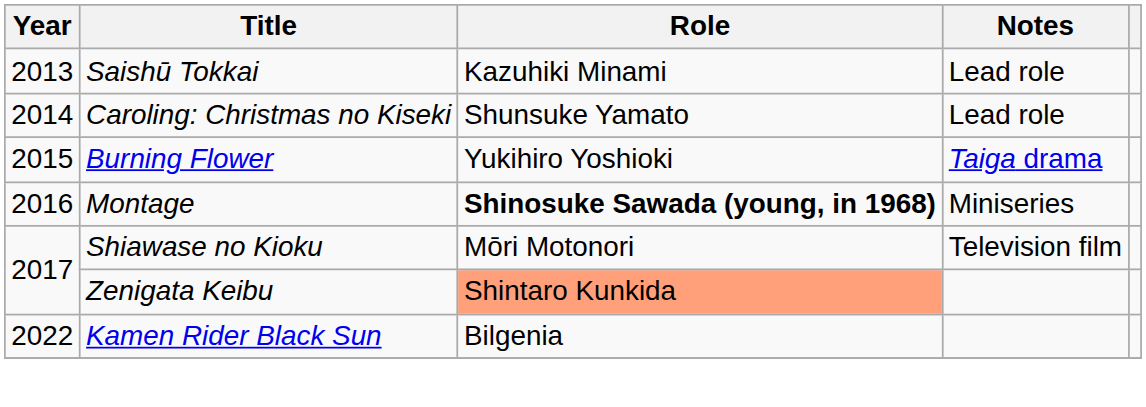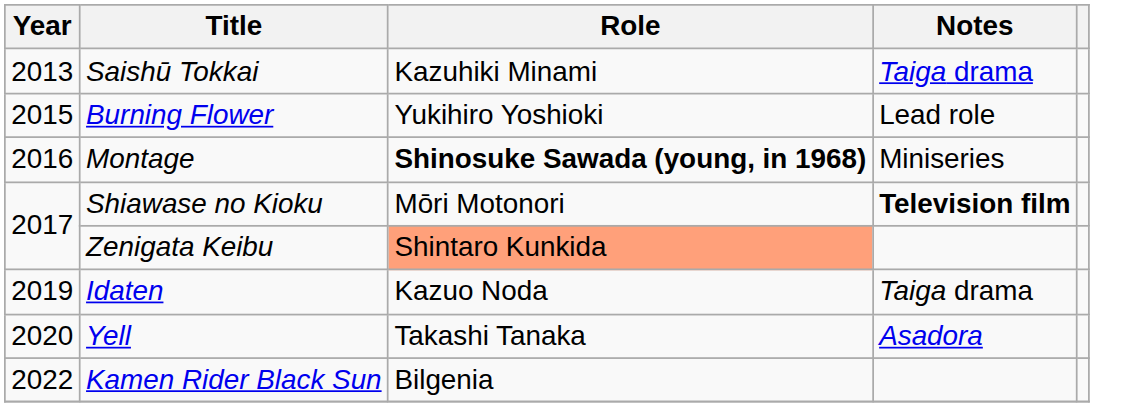 <table class="wikitable sortable">
 <tr>
 <th>Year</th>
 <th>Title</th>
 <th>Role</th>
 <th class="unsortable">Notes</th>
 <th class="unsortable"></th>
 </tr>
 <tr>
 <td rowspan="1">2013</td>
 <td><em>Saishū Tokkai</em></td>
 <td>Kazuhiki Minami</td>
-<td>Lead role</td>
-<td></td>
-</tr>
-<tr>
-<td>2014</td>
-<td><em>Caroling: Christmas no Kiseki</em></td>
-<td>Shunsuke Yamato</td>
-<td>Lead role</td>
+<td><a href='#'><em>Taiga</em> drama</a></td>
 <td></td>
 </tr>
 <tr>
 <td>2015</td>
 <td><em><a href='#'>Burning Flower</a></em></td>
 <td>Yukihiro Yoshioki</td>
-<td><a href='#'><em>Taiga</em> drama</a></td>
+<td>Lead role</td>
 <td></td>
 </tr>
 <tr>
 <td rowspan="1">2016</td>
 <td><em>Montage</em></td>
 <td><strong>Shinosuke Sawada (young, in 1968)</strong></td>
 <td>Miniseries</td>
 <td></td>
 </tr>
 <tr>
 <td rowspan="2">2017</td>
 <td><em>Shiawase no Kioku</em></td>
 <td>Mōri Motonori</td>
-<td>Television film</td>
+<td><strong>Television film</strong></td>
 <td></td>
 </tr>
 <tr>
 <td><em>Zenigata Keibu</em></td>
 <td style="background: lightsalmon;">Shintaro Kunkida</td>
 <td></td>
+<td></td>
+</tr>
+<tr>
+<td rowspan="1">2019</td>
+<td><em><a href='#'>Idaten</a></em></td>
+<td>Kazuo Noda</td>
+<td><em>Taiga</em> drama</td>
+<td></td>
+</tr>
+<tr>
+<td rowspan="1">2020</td>
+<td><em><a href='#'>Yell</a></em></td>
+<td>Takashi Tanaka</td>
+<td><em><a href='#'>Asadora</a></em></td>
 <td></td>
 </tr>
 <tr>
 <td>2022</td>
 <td><em><a href='#'>Kamen Rider Black Sun</a></em></td>
 <td>Bilgenia</td>
 <td></td>
 <td></td>
 </tr>
 <tr>
 </tr>
 </table>
